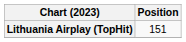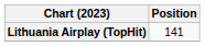 <table class="wikitable plainrowheaders" style="text-align:center">
 <tr>
 <th scope="col">Chart (2023)</th>
 <th scope="col">Position</th>
 </tr>
 <tr>
 <th scope="row">Lithuania Airplay (TopHit)</th>
-<td>151</td>
+<td>141</td>
 </tr>
 <tr>
 </tr>
 </table>
